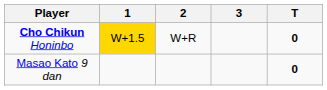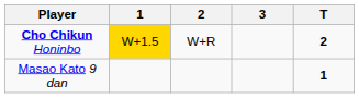 <table class="wikitable" style="text-align:center;">
 <tr>
 <th width=125>Player</th>
 <th width=70>1</th>
 <th width=70>2</th>
 <th width=70>3</th>
 <th width=70>T</th>
 </tr>
 <tr>
 <td><strong><a href='#'>Cho Chikun</a></strong> <em><a href='#'>Honinbo</a></em></td>
 <td style="background: gold;">W+1.5</td>
 <td>W+R</td>
 <td></td>
-<td><strong>0</strong></td>
+<td><strong>2</strong></td>
 </tr>
 <tr>
 <td><a href='#'>Masao Kato</a> <em>9 dan</em></td>
 <td></td>
 <td></td>
 <td></td>
-<td><strong>0</strong></td>
+<td><strong>1</strong></td>
 </tr>
 </table>
